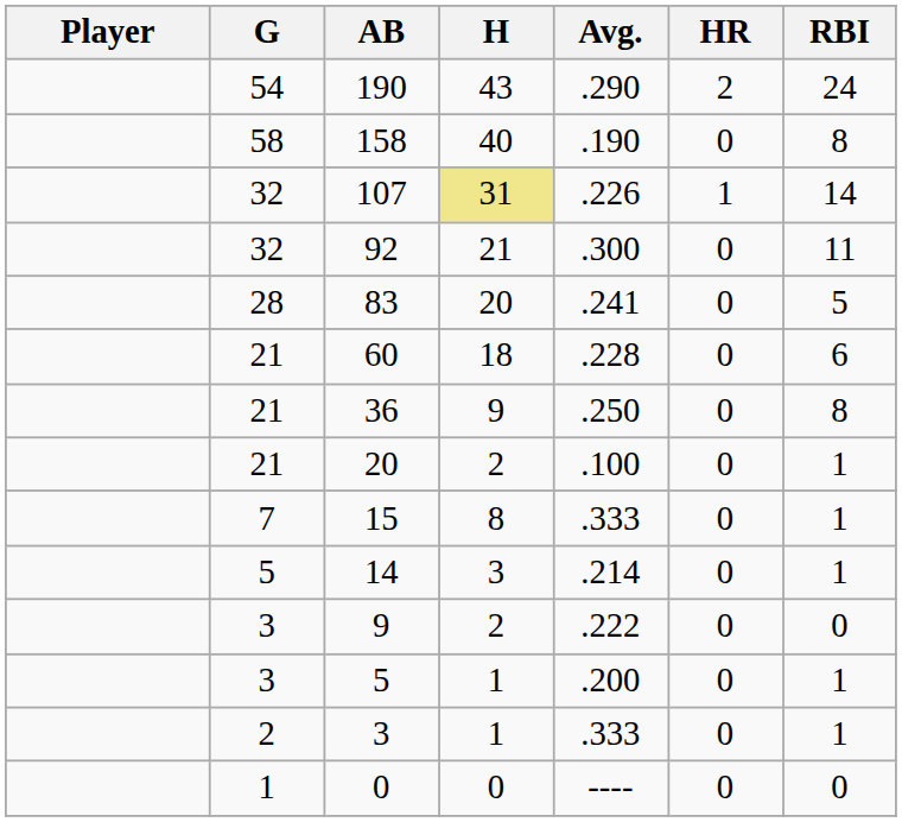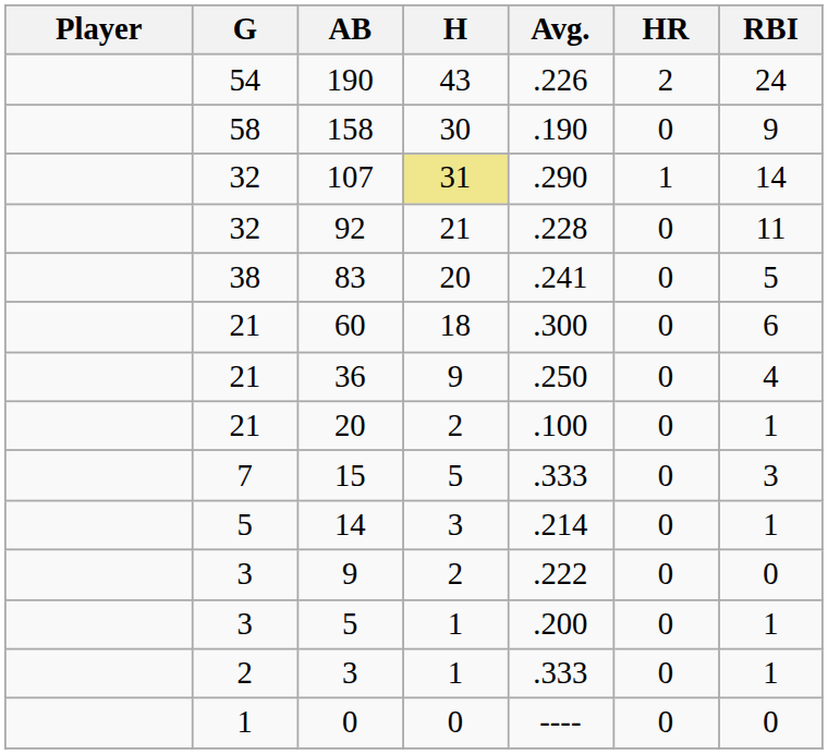 <table class="wikitable sortable">
 <tr>
 <th bgcolor="#DDDDFF" width="16%">Player</th>
 <th bgcolor="#DDDDFF" width="9%">G</th>
 <th bgcolor="#DDDDFF" width="9%">AB</th>
 <th bgcolor="#DDDDFF" width="9%">H</th>
 <th bgcolor="#DDDDFF" width="9%">Avg.</th>
 <th bgcolor="#DDDDFF" width="9%">HR</th>
 <th bgcolor="#DDDDFF" width="9%">RBI</th>
 </tr>
 <tr align="center">
 <td></td>
 <td>54</td>
 <td>190</td>
 <td>43</td>
-<td>.290</td>
+<td>.226</td>
 <td>2</td>
 <td>24</td>
 </tr>
 <tr align="center">
 <td></td>
 <td>58</td>
 <td>158</td>
-<td>40</td>
+<td>30</td>
 <td>.190</td>
 <td>0</td>
-<td>8</td>
+<td>9</td>
 </tr>
 <tr align="center">
 <td></td>
 <td>32</td>
 <td>107</td>
 <td style="background: khaki;">31</td>
-<td>.226</td>
+<td>.290</td>
 <td>1</td>
 <td>14</td>
 </tr>
 <tr align="center">
 <td></td>
 <td>32</td>
 <td>92</td>
 <td>21</td>
-<td>.300</td>
+<td>.228</td>
 <td>0</td>
 <td>11</td>
 </tr>
 <tr align="center">
 <td></td>
-<td>28</td>
+<td>38</td>
 <td>83</td>
 <td>20</td>
 <td>.241</td>
 <td>0</td>
 <td>5</td>
 </tr>
 <tr align="center">
 <td></td>
 <td>21</td>
 <td>60</td>
 <td>18</td>
-<td>.228</td>
+<td>.300</td>
 <td>0</td>
 <td>6</td>
 </tr>
 <tr align="center">
 <td></td>
 <td>21</td>
 <td>36</td>
 <td>9</td>
 <td>.250</td>
 <td>0</td>
-<td>8</td>
+<td>4</td>
 </tr>
 <tr align="center">
 <td></td>
 <td>21</td>
 <td>20</td>
 <td>2</td>
 <td>.100</td>
 <td>0</td>
 <td>1</td>
 </tr>
 <tr align="center">
 <td></td>
 <td>7</td>
 <td>15</td>
-<td>8</td>
+<td>5</td>
 <td>.333</td>
 <td>0</td>
-<td>1</td>
+<td>3</td>
 </tr>
 <tr align="center">
 <td></td>
 <td>5</td>
 <td>14</td>
 <td>3</td>
 <td>.214</td>
 <td>0</td>
 <td>1</td>
 </tr>
 <tr align="center">
 <td></td>
 <td>3</td>
 <td>9</td>
 <td>2</td>
 <td>.222</td>
 <td>0</td>
 <td>0</td>
 </tr>
 <tr align="center">
 <td></td>
 <td>3</td>
 <td>5</td>
 <td>1</td>
 <td>.200</td>
 <td>0</td>
 <td>1</td>
 </tr>
 <tr align="center">
 <td></td>
 <td>2</td>
 <td>3</td>
 <td>1</td>
 <td>.333</td>
 <td>0</td>
 <td>1</td>
 </tr>
 <tr align="center">
 <td></td>
 <td>1</td>
 <td>0</td>
 <td>0</td>
 <td>----</td>
 <td>0</td>
 <td>0</td>
 </tr>
 </table>
